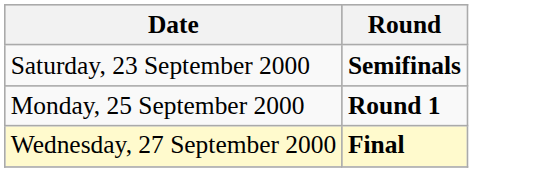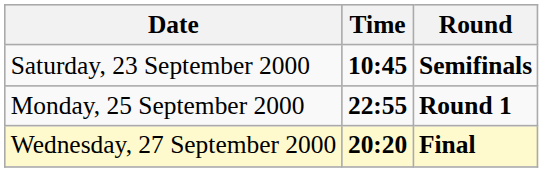 <table class="wikitable">
 <tr>
 <th>Date</th>
+<th>Time</th>
 <th>Round</th>
 </tr>
 <tr>
 <td>Saturday, 23 September 2000</td>
+<td><strong>10:45</strong></td>
 <td><strong>Semifinals</strong></td>
 </tr>
 <tr>
 <td>Monday, 25 September 2000</td>
+<td><strong>22:55</strong></td>
 <td><strong>Round 1</strong></td>
 </tr>
 <tr style=background:lemonchiffon>
 <td>Wednesday, 27 September 2000</td>
+<td><strong>20:20</strong></td>
 <td><strong>Final</strong></td>
 </tr>
 </table>
